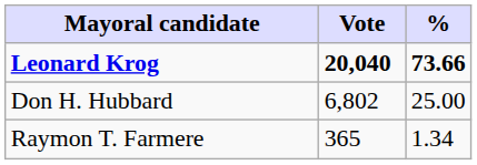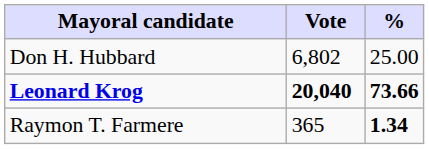 <table class="wikitable">
 <tr>
 <th style="background:#ddf;" width="200px">Mayoral candidate</th>
 <th style="background:#ddf;" width="50px">Vote</th>
 <th style="background:#ddf;" width="30px">%</th>
 </tr>
 <tr>
+<td>Don H. Hubbard</td>
+<td>6,802</td>
+<td>25.00</td>
+</tr>
+<tr>
 <td><strong><a href='#'>Leonard Krog</a></strong></td>
 <td><strong>20,040</strong></td>
 <td><strong>73.66</strong></td>
 </tr>
 <tr>
-<td>Don H. Hubbard</td>
-<td>6,802</td>
-<td>25.00</td>
-</tr>
-<tr>
 <td>Raymon T. Farmere</td>
 <td>365</td>
-<td>1.34</td>
+<td><strong>1.34</strong></td>
 </tr>
 </table>
